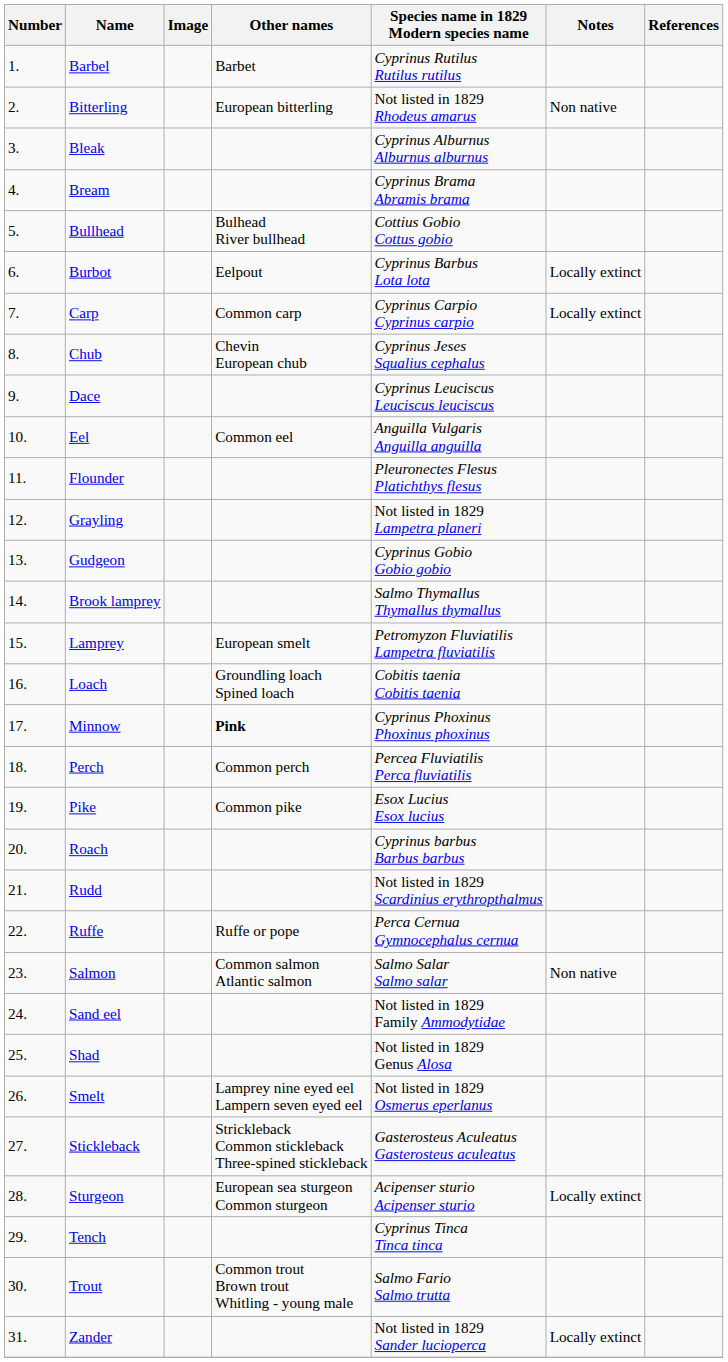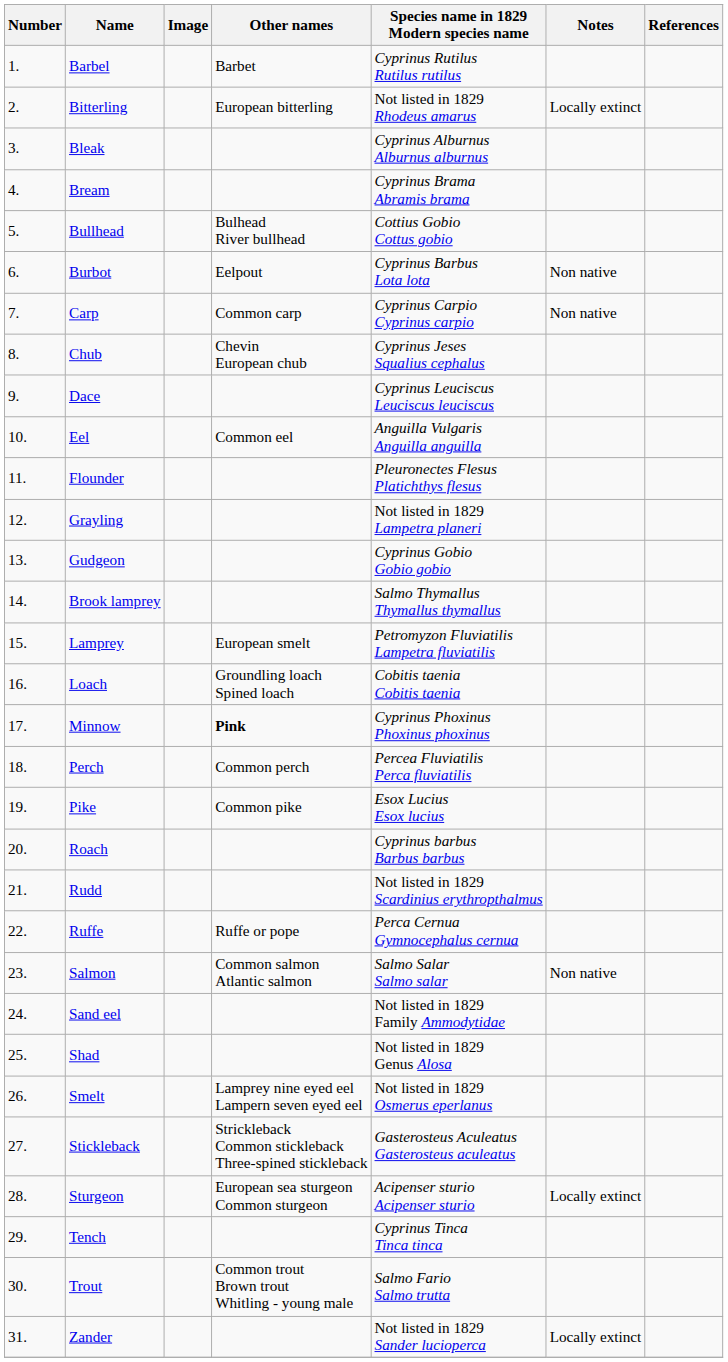 <table class="wikitable" border="1">
 <tr>
 <th>Number</th>
 <th>Name</th>
 <th>Image</th>
 <th>Other names</th>
 <th>Species name in 1829<br>Modern species name</th>
 <th>Notes</th>
 <th>References</th>
 </tr>
 <tr>
 <td>1.</td>
 <td><a href='#'>Barbel</a></td>
 <td></td>
 <td>Barbet</td>
 <td><em>Cyprinus Rutilus</em><br><em><a href='#'>Rutilus rutilus</a></em></td>
 <td></td>
 <td></td>
 </tr>
 <tr>
 <td>2.</td>
 <td><a href='#'>Bitterling</a></td>
 <td></td>
 <td>European bitterling</td>
 <td>Not listed in 1829<br><em><a href='#'>Rhodeus amarus</a></em></td>
-<td>Non native</td>
+<td>Locally extinct</td>
 <td></td>
 </tr>
 <tr>
 <td>3.</td>
 <td><a href='#'>Bleak</a></td>
 <td></td>
 <td></td>
 <td><em>Cyprinus Alburnus</em><br><em><a href='#'>Alburnus alburnus</a></em></td>
 <td></td>
 <td></td>
 </tr>
 <tr>
 <td>4.</td>
 <td><a href='#'>Bream</a></td>
 <td></td>
 <td></td>
 <td><em>Cyprinus Brama</em><br><em><a href='#'>Abramis brama</a></em></td>
 <td></td>
 <td></td>
 </tr>
 <tr>
 <td>5.</td>
 <td><a href='#'>Bullhead</a></td>
 <td></td>
 <td>Bulhead<br>River bullhead</td>
 <td><em>Cottius Gobio</em><br><em><a href='#'>Cottus gobio</a></em></td>
 <td></td>
 <td></td>
 </tr>
 <tr>
 <td>6.</td>
 <td><a href='#'>Burbot</a></td>
 <td></td>
 <td>Eelpout</td>
 <td><em>Cyprinus Barbus</em><br><em><a href='#'>Lota lota</a></em></td>
-<td>Locally extinct</td>
+<td>Non native</td>
 <td></td>
 </tr>
 <tr>
 <td>7.</td>
 <td><a href='#'>Carp</a></td>
 <td></td>
 <td>Common carp</td>
 <td><em>Cyprinus Carpio</em><br><em><a href='#'>Cyprinus carpio</a></em></td>
-<td>Locally extinct</td>
+<td>Non native</td>
 <td></td>
 </tr>
 <tr>
 <td>8.</td>
 <td><a href='#'>Chub</a></td>
 <td></td>
 <td>Chevin<br>European chub</td>
 <td><em>Cyprinus Jeses</em><br><em><a href='#'>Squalius cephalus</a></em></td>
 <td></td>
 <td></td>
 </tr>
 <tr>
 <td>9.</td>
 <td><a href='#'>Dace</a></td>
 <td></td>
 <td></td>
 <td><em>Cyprinus Leuciscus</em><br><em><a href='#'>Leuciscus leuciscus</a></em></td>
 <td></td>
 <td></td>
 </tr>
 <tr>
 <td>10.</td>
 <td><a href='#'>Eel</a></td>
 <td></td>
 <td>Common eel</td>
 <td><em>Anguilla Vulgaris</em><br><em><a href='#'>Anguilla anguilla</a></em></td>
 <td></td>
 <td></td>
 </tr>
 <tr>
 <td>11.</td>
 <td><a href='#'>Flounder</a></td>
 <td></td>
 <td></td>
 <td><em>Pleuronectes Flesus</em><br><em><a href='#'>Platichthys flesus</a></em></td>
 <td></td>
 <td></td>
 </tr>
 <tr>
 <td>12.</td>
 <td><a href='#'>Grayling</a></td>
 <td></td>
 <td></td>
 <td>Not listed in 1829<br><em><a href='#'>Lampetra planeri</a></em></td>
 <td></td>
 <td></td>
 </tr>
 <tr>
 <td>13.</td>
 <td><a href='#'>Gudgeon</a></td>
 <td></td>
 <td></td>
 <td><em>Cyprinus Gobio</em><br><em><a href='#'>Gobio gobio</a></em></td>
 <td></td>
 <td></td>
 </tr>
 <tr>
 <td>14.</td>
 <td><a href='#'>Brook lamprey</a></td>
 <td></td>
 <td></td>
 <td><em>Salmo Thymallus</em><br><em><a href='#'>Thymallus thymallus</a></em></td>
 <td></td>
 <td></td>
 </tr>
 <tr>
 <td>15.</td>
 <td><a href='#'>Lamprey</a></td>
 <td></td>
 <td>European smelt</td>
 <td><em>Petromyzon Fluviatilis</em><br><em><a href='#'>Lampetra fluviatilis</a></em></td>
 <td></td>
 <td></td>
 </tr>
 <tr>
 <td>16.</td>
 <td><a href='#'>Loach</a></td>
 <td></td>
 <td>Groundling loach<br>Spined loach</td>
 <td><em>Cobitis taenia</em><br><em><a href='#'>Cobitis taenia</a></em></td>
 <td></td>
 <td></td>
 </tr>
 <tr>
 <td>17.</td>
 <td><a href='#'>Minnow</a></td>
 <td></td>
 <td><strong>Pink</strong></td>
 <td><em>Cyprinus Phoxinus</em><br><em><a href='#'>Phoxinus phoxinus</a></em></td>
 <td></td>
 <td></td>
 </tr>
 <tr>
 <td>18.</td>
 <td><a href='#'>Perch</a></td>
 <td></td>
 <td>Common perch</td>
 <td><em>Percea Fluviatilis</em><br><em><a href='#'>Perca fluviatilis</a></em></td>
 <td></td>
 <td></td>
 </tr>
 <tr>
 <td>19.</td>
 <td><a href='#'>Pike</a></td>
 <td></td>
 <td>Common pike</td>
 <td><em>Esox Lucius</em><br><em><a href='#'>Esox lucius</a></em></td>
 <td></td>
 <td></td>
 </tr>
 <tr>
 <td>20.</td>
 <td><a href='#'>Roach</a></td>
 <td></td>
 <td></td>
 <td><em>Cyprinus barbus</em><br><em><a href='#'>Barbus barbus</a></em></td>
 <td></td>
 <td></td>
 </tr>
 <tr>
 <td>21.</td>
 <td><a href='#'>Rudd</a></td>
 <td></td>
 <td></td>
 <td>Not listed in 1829<br><em><a href='#'>Scardinius erythropthalmus</a></em></td>
 <td></td>
 <td></td>
 </tr>
 <tr>
 <td>22.</td>
 <td><a href='#'>Ruffe</a></td>
 <td></td>
 <td>Ruffe or pope</td>
 <td><em>Perca Cernua </em><br><em><a href='#'>Gymnocephalus cernua</a></em></td>
 <td></td>
 <td></td>
 </tr>
 <tr>
 <td>23.</td>
 <td><a href='#'>Salmon</a></td>
 <td></td>
 <td>Common salmon<br>Atlantic salmon</td>
 <td><em>Salmo Salar</em><br><em><a href='#'>Salmo salar</a></em></td>
 <td>Non native</td>
 <td></td>
 </tr>
 <tr>
 <td>24.</td>
 <td><a href='#'>Sand eel</a></td>
 <td></td>
 <td></td>
 <td>Not listed in 1829<br>Family <em><a href='#'>Ammodytidae</a></em></td>
 <td></td>
 <td></td>
 </tr>
 <tr>
 <td>25.</td>
 <td><a href='#'>Shad</a></td>
 <td></td>
 <td></td>
 <td>Not listed in 1829<br>Genus <em><a href='#'>Alosa</a></em></td>
 <td></td>
 <td></td>
 </tr>
 <tr>
 <td>26.</td>
 <td><a href='#'>Smelt</a></td>
 <td></td>
 <td>Lamprey nine eyed eel<br>Lampern seven eyed eel</td>
 <td>Not listed in 1829<br><em><a href='#'>Osmerus eperlanus</a></em></td>
 <td></td>
 <td></td>
 </tr>
 <tr>
 <td>27.</td>
 <td><a href='#'>Stickleback</a></td>
 <td></td>
 <td>Strickleback<br>Common stickleback<br>Three-spined stickleback</td>
 <td><em>Gasterosteus Aculeatus</em><br><em><a href='#'>Gasterosteus aculeatus</a></em></td>
 <td></td>
 <td></td>
 </tr>
 <tr>
 <td>28.</td>
 <td><a href='#'>Sturgeon</a></td>
 <td></td>
 <td>European sea sturgeon<br>Common sturgeon</td>
 <td><em>Acipenser sturio</em><br><em><a href='#'>Acipenser sturio</a></em></td>
 <td>Locally extinct</td>
 <td></td>
 </tr>
 <tr>
 <td>29.</td>
 <td><a href='#'>Tench</a></td>
 <td></td>
 <td></td>
 <td><em>Cyprinus Tinca</em><br><em><a href='#'>Tinca tinca</a></em></td>
 <td></td>
 <td></td>
 </tr>
 <tr>
 <td>30.</td>
 <td><a href='#'>Trout</a></td>
 <td></td>
 <td>Common trout<br>Brown trout<br>Whitling - young male</td>
 <td><em>Salmo Fario</em><br><em><a href='#'>Salmo trutta</a></em></td>
 <td></td>
 <td><br></td>
 </tr>
 <tr>
 <td>31.</td>
 <td><a href='#'>Zander</a></td>
 <td></td>
 <td></td>
 <td>Not listed in 1829<br><em><a href='#'>Sander lucioperca</a></em></td>
 <td>Locally extinct</td>
 <td></td>
 </tr>
 <tr>
 </tr>
 </table>
